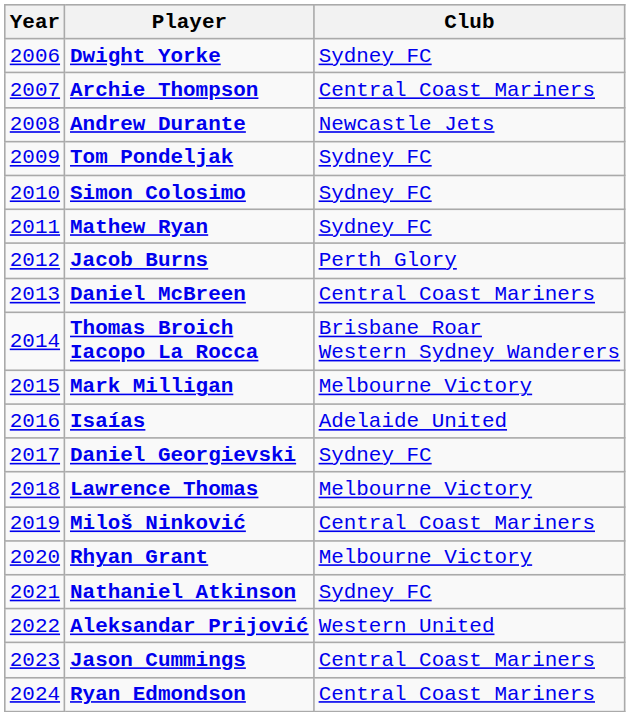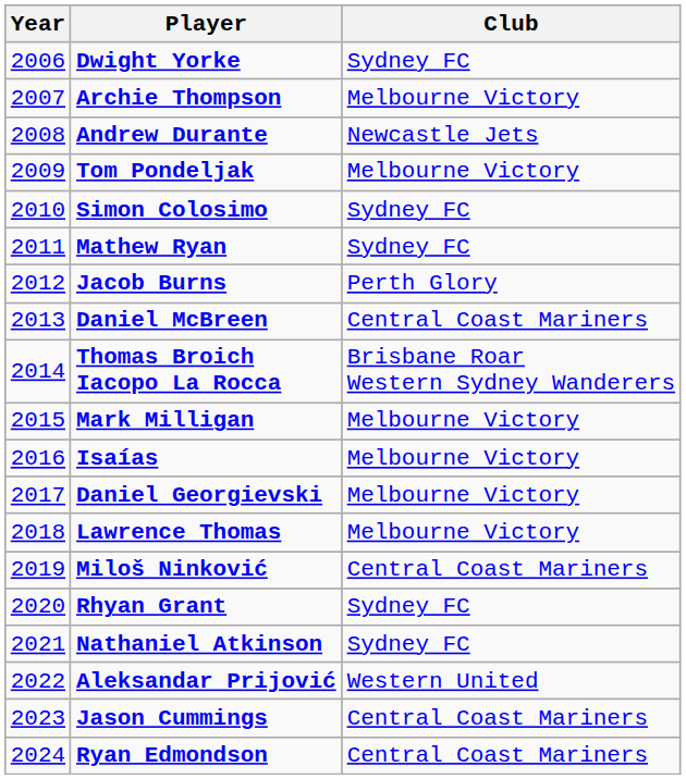 <table class="wikitable">
 <tr>
 <th>Year</th>
 <th>Player</th>
 <th>Club</th>
 </tr>
 <tr>
 <td><a href='#'>2006</a></td>
 <td style="text-align:left;"> <strong><a href='#'>Dwight Yorke</a></strong></td>
 <td><a href='#'>Sydney FC</a></td>
 </tr>
 <tr>
 <td><a href='#'>2007</a></td>
 <td style="text-align:left;"> <strong><a href='#'>Archie Thompson</a></strong></td>
-<td><a href='#'>Central Coast Mariners</a></td>
+<td><a href='#'>Melbourne Victory</a></td>
 </tr>
 <tr>
 <td><a href='#'>2008</a></td>
 <td style="text-align:left;"> <strong><a href='#'>Andrew Durante</a></strong></td>
 <td><a href='#'>Newcastle Jets</a></td>
 </tr>
 <tr>
 <td><a href='#'>2009</a></td>
 <td style="text-align:left;"> <strong><a href='#'>Tom Pondeljak</a></strong></td>
-<td><a href='#'>Sydney FC</a></td>
+<td><a href='#'>Melbourne Victory</a></td>
 </tr>
 <tr>
 <td><a href='#'>2010</a></td>
 <td style="text-align:left;"> <strong><a href='#'>Simon Colosimo</a></strong></td>
 <td><a href='#'>Sydney FC</a></td>
 </tr>
 <tr>
 <td><a href='#'>2011</a></td>
 <td style="text-align:left;"> <strong><a href='#'>Mathew Ryan</a></strong></td>
 <td><a href='#'>Sydney FC</a></td>
 </tr>
 <tr>
 <td><a href='#'>2012</a></td>
 <td style="text-align:left;"> <strong><a href='#'>Jacob Burns</a></strong></td>
 <td><a href='#'>Perth Glory</a></td>
 </tr>
 <tr>
 <td><a href='#'>2013</a></td>
 <td style="text-align:left;"> <strong><a href='#'>Daniel McBreen</a></strong></td>
 <td><a href='#'>Central Coast Mariners</a></td>
 </tr>
 <tr>
 <td><a href='#'>2014</a></td>
 <td style="text-align:left;"> <strong><a href='#'>Thomas Broich</a></strong><br> <strong><a href='#'>Iacopo La Rocca</a></strong></td>
 <td><a href='#'>Brisbane Roar</a><br><a href='#'>Western Sydney Wanderers</a></td>
 </tr>
 <tr>
 <td><a href='#'>2015</a></td>
 <td style="text-align:left;"> <strong><a href='#'>Mark Milligan</a></strong></td>
 <td><a href='#'>Melbourne Victory</a></td>
 </tr>
 <tr>
 <td><a href='#'>2016</a></td>
 <td style="text-align:left;"> <strong><a href='#'>Isaías</a></strong></td>
-<td><a href='#'>Adelaide United</a></td>
+<td><a href='#'>Melbourne Victory</a></td>
 </tr>
 <tr>
 <td><a href='#'>2017</a></td>
 <td style="text-align:left;"> <strong><a href='#'>Daniel Georgievski</a></strong></td>
-<td><a href='#'>Sydney FC</a></td>
+<td><a href='#'>Melbourne Victory</a></td>
 </tr>
 <tr>
 <td><a href='#'>2018</a></td>
 <td style="text-align:left;"> <strong><a href='#'>Lawrence Thomas</a></strong></td>
 <td><a href='#'>Melbourne Victory</a></td>
 </tr>
 <tr>
 <td><a href='#'>2019</a></td>
 <td style="text-align:left;"> <strong><a href='#'>Miloš Ninković</a></strong></td>
 <td><a href='#'>Central Coast Mariners</a></td>
 </tr>
 <tr>
 <td><a href='#'>2020</a></td>
 <td style="text-align:left;"> <strong><a href='#'>Rhyan Grant</a></strong></td>
-<td><a href='#'>Melbourne Victory</a></td>
+<td><a href='#'>Sydney FC</a></td>
 </tr>
 <tr>
 <td><a href='#'>2021</a></td>
 <td><strong> <a href='#'>Nathaniel Atkinson</a></strong></td>
 <td><a href='#'>Sydney FC</a></td>
 </tr>
 <tr>
 <td><a href='#'>2022</a></td>
 <td style="text-align:left;"> <strong><a href='#'>Aleksandar Prijović</a></strong></td>
 <td><a href='#'>Western United</a></td>
 </tr>
 <tr>
 <td><a href='#'>2023</a></td>
 <td style="text-align:left;"> <strong><a href='#'>Jason Cummings</a></strong></td>
 <td><a href='#'>Central Coast Mariners</a></td>
 </tr>
 <tr>
 <td><a href='#'>2024</a></td>
 <td style="text-align:left;"> <strong><a href='#'>Ryan Edmondson</a></strong></td>
 <td><a href='#'>Central Coast Mariners</a></td>
 </tr>
 </table>
